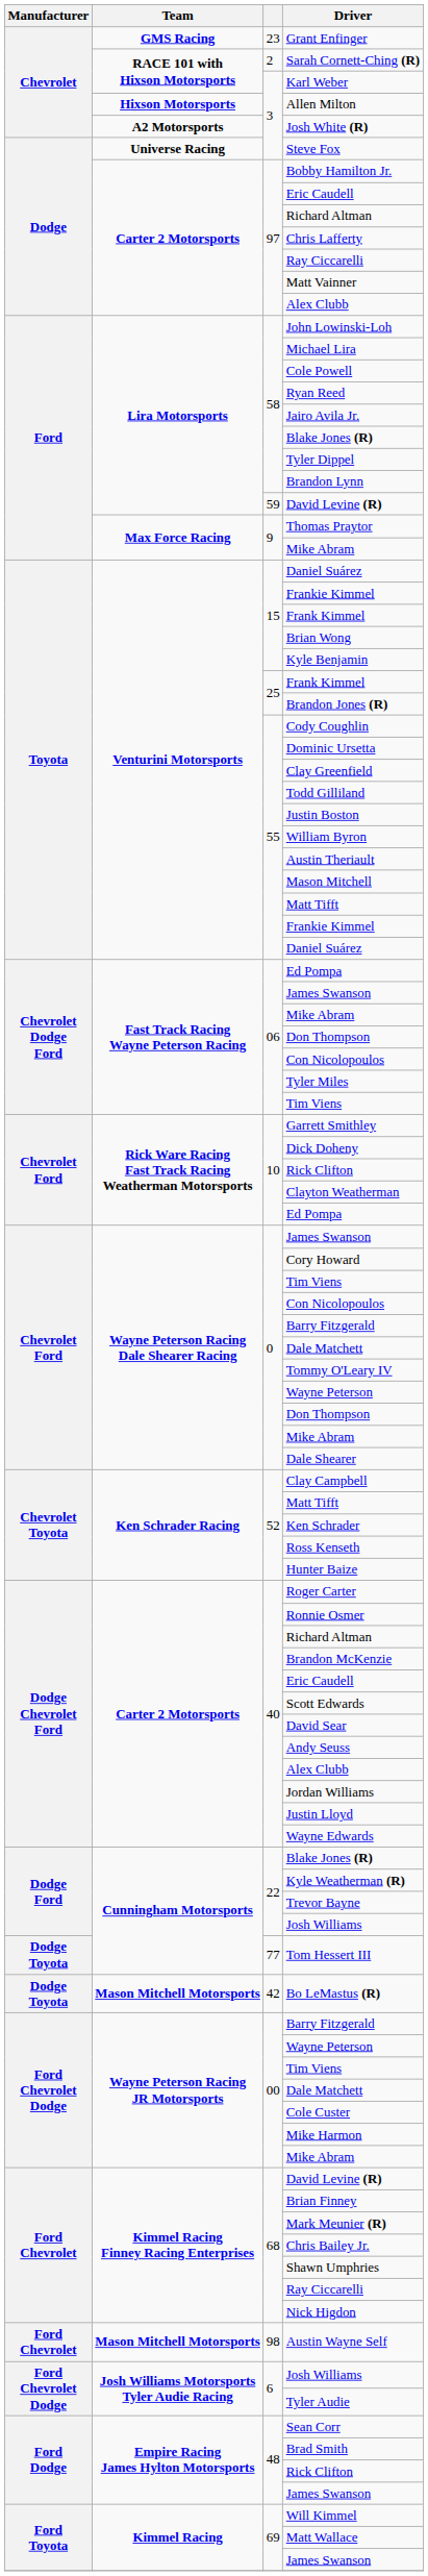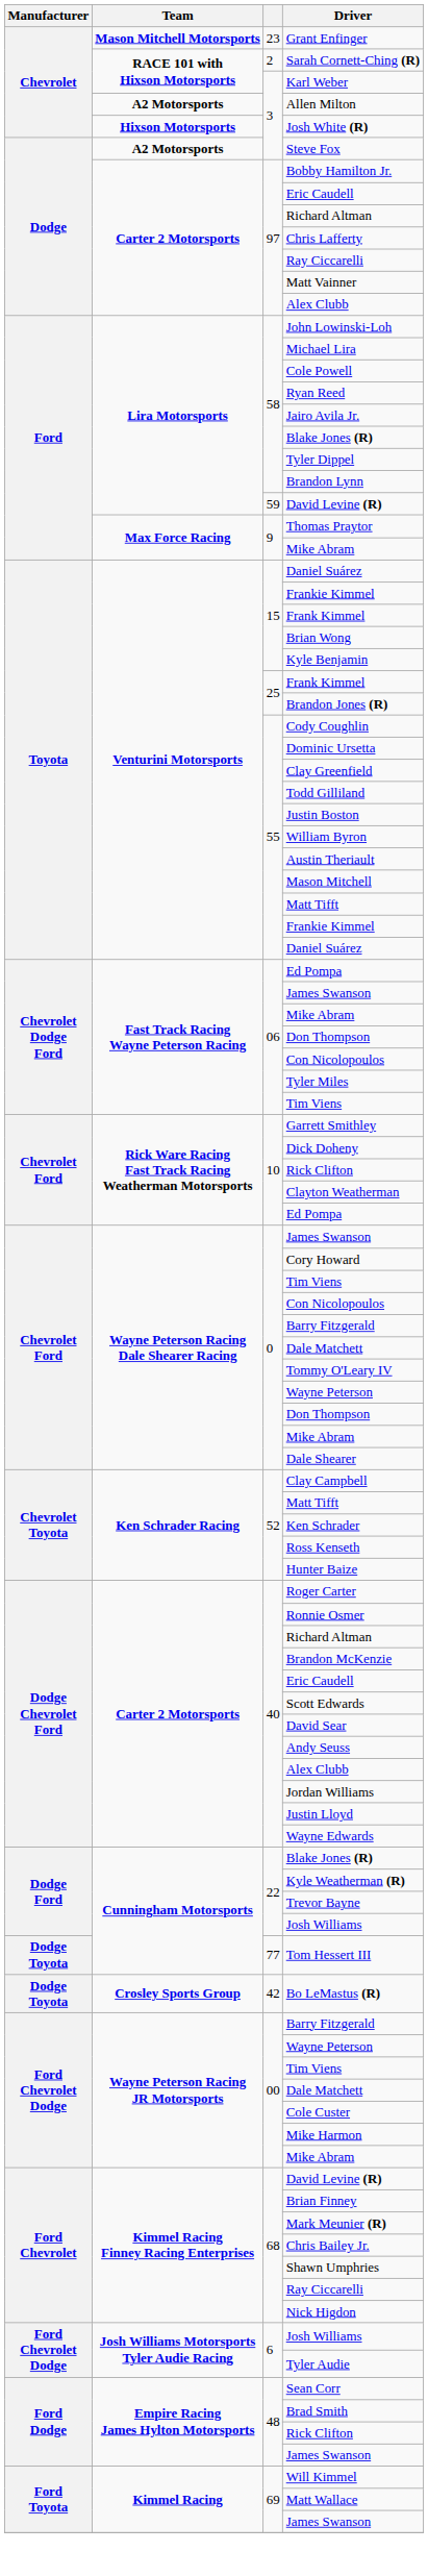 <table class="wikitable" style="font-size: 95%;">
 <tr>
 <th>Manufacturer</th>
 <th>Team</th>
 <th></th>
 <th>Driver</th>
 </tr>
 <tr>
 <th rowspan=5><a href='#'>Chevrolet</a></th>
-<td style="text-align:center;"><strong><a href='#'>GMS Racing</a></strong></td>
+<td style="text-align:center;"><strong><a href='#'>Mason Mitchell Motorsports</a></strong></td>
 <td>23</td>
 <td><a href='#'>Grant Enfinger</a></td>
 </tr>
 <tr>
 <td rowspan=2 style="text-align:center;"><strong>RACE 101 with <br> <a href='#'>Hixson Motorsports</a></strong></td>
 <td>2</td>
 <td><a href='#'>Sarah Cornett-Ching</a> <strong>(R)</strong></td>
 </tr>
 <tr>
 <td rowspan=4>3</td>
 <td><a href='#'>Karl Weber</a> <small></small></td>
 </tr>
 <tr>
-<td style="text-align:center;"><strong><a href='#'>Hixson Motorsports</a></strong></td>
+<td style="text-align:center;"><strong>A2 Motorsports</strong></td>
 <td>Allen Milton <small></small></td>
 </tr>
 <tr>
-<td style="text-align:center;"><strong>A2 Motorsports</strong></td>
+<td style="text-align:center;"><strong><a href='#'>Hixson Motorsports</a></strong></td>
 <td><a href='#'>Josh White</a> <strong>(R)</strong> <small></small></td>
 </tr>
 <tr>
 <th rowspan=8><a href='#'>Dodge</a></th>
-<td style="text-align:center;"><strong>Universe Racing</strong></td>
+<td style="text-align:center;"><strong>A2 Motorsports</strong></td>
 <td><a href='#'>Steve Fox</a> <small></small></td>
 </tr>
 <tr>
 <td rowspan=7 style="text-align:center;"><strong><a href='#'>Carter 2 Motorsports</a></strong></td>
 <td rowspan=7>97</td>
 <td><a href='#'>Bobby Hamilton Jr.</a> <small></small></td>
 </tr>
 <tr>
 <td><a href='#'>Eric Caudell</a> <small></small></td>
 </tr>
 <tr>
 <td>Richard Altman <small></small></td>
 </tr>
 <tr>
 <td><a href='#'>Chris Lafferty</a> <small></small></td>
 </tr>
 <tr>
 <td><a href='#'>Ray Ciccarelli</a> <small></small></td>
 </tr>
 <tr>
 <td>Matt Vainner <small></small></td>
 </tr>
 <tr>
 <td><a href='#'>Alex Clubb</a> <small></small></td>
 </tr>
 <tr>
 <th rowspan=11><a href='#'>Ford</a></th>
 <td rowspan=9 style="text-align:center;"><strong><a href='#'>Lira Motorsports</a></strong></td>
 <td rowspan=8>58</td>
 <td><a href='#'>John Lowinski-Loh</a> <small></small></td>
 </tr>
 <tr>
 <td><a href='#'>Michael Lira</a> <small></small></td>
 </tr>
 <tr>
 <td><a href='#'>Cole Powell</a> <small></small></td>
 </tr>
 <tr>
 <td><a href='#'>Ryan Reed</a> <small></small></td>
 </tr>
 <tr>
 <td><a href='#'>Jairo Avila Jr.</a> <small></small></td>
 </tr>
 <tr>
 <td><a href='#'>Blake Jones</a> <strong>(R)</strong> <small></small></td>
 </tr>
 <tr>
 <td><a href='#'>Tyler Dippel</a> <small></small></td>
 </tr>
 <tr>
 <td><a href='#'>Brandon Lynn</a> <small></small></td>
 </tr>
 <tr>
 <td>59</td>
 <td><a href='#'>David Levine</a> <strong>(R)</strong></td>
 </tr>
 <tr>
 <td rowspan=2 style="text-align:center;"><strong><a href='#'>Max Force Racing</a></strong></td>
 <td rowspan=2>9</td>
 <td><a href='#'>Thomas Praytor</a> <small></small></td>
 </tr>
 <tr>
 <td><a href='#'>Mike Abram</a> <small></small></td>
 </tr>
 <tr>
 <th rowspan=18><a href='#'>Toyota</a></th>
 <td rowspan=18 style="text-align:center;"><strong><a href='#'>Venturini Motorsports</a></strong></td>
 <td rowspan=5>15</td>
 <td><a href='#'>Daniel Suárez</a> <small></small></td>
 </tr>
 <tr>
 <td><a href='#'>Frankie Kimmel</a> <small></small></td>
 </tr>
 <tr>
 <td><a href='#'>Frank Kimmel</a> <small></small></td>
 </tr>
 <tr>
 <td><a href='#'>Brian Wong</a> <small></small></td>
 </tr>
 <tr>
 <td><a href='#'>Kyle Benjamin</a> <small></small></td>
 </tr>
 <tr>
 <td rowspan=2>25</td>
 <td><a href='#'>Frank Kimmel</a> <small></small></td>
 </tr>
 <tr>
 <td><a href='#'>Brandon Jones</a> <strong>(R)</strong> <small></small></td>
 </tr>
 <tr>
 <td rowspan=11>55</td>
 <td><a href='#'>Cody Coughlin</a> <small></small></td>
 </tr>
 <tr>
 <td><a href='#'>Dominic Ursetta</a> <small></small></td>
 </tr>
 <tr>
 <td><a href='#'>Clay Greenfield</a> <small></small></td>
 </tr>
 <tr>
 <td><a href='#'>Todd Gilliland</a> <small></small></td>
 </tr>
 <tr>
 <td><a href='#'>Justin Boston</a> <small></small></td>
 </tr>
 <tr>
 <td><a href='#'>William Byron</a> <small></small></td>
 </tr>
 <tr>
 <td><a href='#'>Austin Theriault</a> <small></small></td>
 </tr>
 <tr>
 <td><a href='#'>Mason Mitchell</a> <small></small></td>
 </tr>
 <tr>
 <td><a href='#'>Matt Tifft</a> <small></small></td>
 </tr>
 <tr>
 <td><a href='#'>Frankie Kimmel</a> <small></small></td>
 </tr>
 <tr>
 <td><a href='#'>Daniel Suárez</a> <small></small></td>
 </tr>
 <tr>
 <th rowspan=7><a href='#'>Chevrolet</a> <small></small> <br> <a href='#'>Dodge</a> <small></small> <br><a href='#'>Ford</a> <small></small></th>
 <td rowspan=7 style="text-align:center;"><strong><a href='#'>Fast Track Racing</a></strong> <small></small> <br> <strong><a href='#'>Wayne Peterson Racing</a></strong> <small></small></td>
 <td rowspan=7>06</td>
 <td><a href='#'>Ed Pompa</a> <small></small></td>
 </tr>
 <tr>
 <td><a href='#'>James Swanson</a> <small></small></td>
 </tr>
 <tr>
 <td><a href='#'>Mike Abram</a> <small></small></td>
 </tr>
 <tr>
 <td><a href='#'>Don Thompson</a> <small></small></td>
 </tr>
 <tr>
 <td><a href='#'>Con Nicolopoulos</a> <small></small></td>
 </tr>
 <tr>
 <td><a href='#'>Tyler Miles</a> <small></small></td>
 </tr>
 <tr>
 <td><a href='#'>Tim Viens</a> <small></small></td>
 </tr>
 <tr>
 <th rowspan=5><a href='#'>Chevrolet</a> <small></small> <br> <a href='#'>Ford</a> <small></small></th>
 <td rowspan=5 style="text-align:center;"><strong><a href='#'>Rick Ware Racing</a></strong> <small></small> <br> <strong><a href='#'>Fast Track Racing</a></strong> <small></small> <br> <strong>Weatherman Motorsports</strong> <small></small></td>
 <td rowspan=5>10</td>
 <td><a href='#'>Garrett Smithley</a> <small></small> </td>
 </tr>
 <tr>
 <td><a href='#'>Dick Doheny</a> <small></small></td>
 </tr>
 <tr>
 <td><a href='#'>Rick Clifton</a> <small></small></td>
 </tr>
 <tr>
 <td><a href='#'>Clayton Weatherman</a> <small></small> </td>
 </tr>
 <tr>
 <td><a href='#'>Ed Pompa</a> <small></small></td>
 </tr>
 <tr>
 <th rowspan=11><a href='#'>Chevrolet</a> <small></small> <br> <a href='#'>Ford</a> <small></small></th>
 <td rowspan=11 style="text-align:center;"><strong><a href='#'>Wayne Peterson Racing</a></strong> <small></small> <br> <strong><a href='#'>Dale Shearer Racing</a></strong> <small></small></td>
 <td rowspan=11>0</td>
 <td><a href='#'>James Swanson</a> <small></small></td>
 </tr>
 <tr>
 <td>Cory Howard <small></small></td>
 </tr>
 <tr>
 <td><a href='#'>Tim Viens</a> <small></small></td>
 </tr>
 <tr>
 <td><a href='#'>Con Nicolopoulos</a> <small></small></td>
 </tr>
 <tr>
 <td><a href='#'>Barry Fitzgerald</a> <small></small></td>
 </tr>
 <tr>
 <td><a href='#'>Dale Matchett</a> <small></small></td>
 </tr>
 <tr>
 <td><a href='#'>Tommy O'Leary IV</a> <small></small></td>
 </tr>
 <tr>
 <td><a href='#'>Wayne Peterson</a> <small></small></td>
 </tr>
 <tr>
 <td><a href='#'>Don Thompson</a> <small></small></td>
 </tr>
 <tr>
 <td><a href='#'>Mike Abram</a> <small></small></td>
 </tr>
 <tr>
 <td><a href='#'>Dale Shearer</a> <small></small></td>
 </tr>
 <tr>
 <th rowspan=5><a href='#'>Chevrolet</a> <small></small> <br> <a href='#'>Toyota</a> <small></small></th>
 <td rowspan=5 style="text-align:center;"><strong><a href='#'>Ken Schrader Racing</a></strong></td>
 <td rowspan=5>52</td>
 <td><a href='#'>Clay Campbell</a> <small></small></td>
 </tr>
 <tr>
 <td><a href='#'>Matt Tifft</a> <small></small></td>
 </tr>
 <tr>
 <td><a href='#'>Ken Schrader</a> <small></small></td>
 </tr>
 <tr>
 <td><a href='#'>Ross Kenseth</a> <small></small></td>
 </tr>
 <tr>
 <td><a href='#'>Hunter Baize</a> <small></small></td>
 </tr>
 <tr>
 <th rowspan=12><a href='#'>Dodge</a> <small></small> <br> <a href='#'>Chevrolet</a> <small></small> <br> <a href='#'>Ford</a> <small></small></th>
 <td rowspan=12 style="text-align:center;"><strong><a href='#'>Carter 2 Motorsports</a></strong></td>
 <td rowspan=12>40</td>
 <td><a href='#'>Roger Carter</a> <small></small></td>
 </tr>
 <tr>
 <td><a href='#'>Ronnie Osmer</a> <small></small></td>
 </tr>
 <tr>
 <td>Richard Altman <small></small></td>
 </tr>
 <tr>
 <td><a href='#'>Brandon McKenzie</a> <small></small></td>
 </tr>
 <tr>
 <td><a href='#'>Eric Caudell</a> <small></small></td>
 </tr>
 <tr>
 <td>Scott Edwards <small></small></td>
 </tr>
 <tr>
 <td><a href='#'>David Sear</a> <small></small></td>
 </tr>
 <tr>
 <td><a href='#'>Andy Seuss</a> <small></small></td>
 </tr>
 <tr>
 <td><a href='#'>Alex Clubb</a> <small></small></td>
 </tr>
 <tr>
 <td>Jordan Williams <small></small></td>
 </tr>
 <tr>
 <td><a href='#'>Justin Lloyd</a> <small></small></td>
 </tr>
 <tr>
 <td><a href='#'>Wayne Edwards</a> <small></small></td>
 </tr>
 <tr>
 <th rowspan=4><a href='#'>Dodge</a> <small></small> <br> <a href='#'>Ford</a> <small></small></th>
 <td rowspan=5 style="text-align:center;"><strong><a href='#'>Cunningham Motorsports</a></strong></td>
 <td rowspan=4>22</td>
 <td><a href='#'>Blake Jones</a> <strong>(R)</strong> <small></small></td>
 </tr>
 <tr>
 <td><a href='#'>Kyle Weatherman</a> <strong>(R)</strong> <small></small></td>
 </tr>
 <tr>
 <td><a href='#'>Trevor Bayne</a> <small></small></td>
 </tr>
 <tr>
 <td><a href='#'>Josh Williams</a> <small></small></td>
 </tr>
 <tr>
 <th><a href='#'>Dodge</a> <small></small> <br><a href='#'>Toyota</a> <small></small></th>
 <td>77</td>
 <td><a href='#'>Tom Hessert III</a></td>
 </tr>
 <tr>
 <th><a href='#'>Dodge</a> <small></small> <br><a href='#'>Toyota</a> <small></small></th>
-<td style="text-align:center;"><strong><a href='#'>Mason Mitchell Motorsports</a></strong></td>
+<td style="text-align:center;"><strong><a href='#'>Crosley Sports Group</a></strong></td>
 <td>42</td>
 <td><a href='#'>Bo LeMastus</a> <strong>(R)</strong></td>
 </tr>
 <tr>
 <th rowspan=7><a href='#'>Ford</a> <small></small> <br> <a href='#'>Chevrolet</a> <small></small> <br><a href='#'>Dodge</a> <small></small></th>
 <td rowspan=7 style="text-align:center;"><strong><a href='#'>Wayne Peterson Racing</a></strong> <small></small> <br> <strong><a href='#'>JR Motorsports</a></strong> <small></small></td>
 <td rowspan=7>00</td>
 <td><a href='#'>Barry Fitzgerald</a> <small></small></td>
 </tr>
 <tr>
 <td><a href='#'>Wayne Peterson</a> <small></small></td>
 </tr>
 <tr>
 <td><a href='#'>Tim Viens</a> <small></small></td>
 </tr>
 <tr>
 <td><a href='#'>Dale Matchett</a> <small></small></td>
 </tr>
 <tr>
 <td><a href='#'>Cole Custer</a> <small></small> </td>
 </tr>
 <tr>
 <td><a href='#'>Mike Harmon</a> <small></small></td>
 </tr>
 <tr>
 <td><a href='#'>Mike Abram</a> <small></small></td>
 </tr>
 <tr>
 <th rowspan=7><a href='#'>Ford</a> <small></small> <br> <a href='#'>Chevrolet</a> <small></small></th>
 <td rowspan=7 style="text-align:center;"><strong><a href='#'>Kimmel Racing</a></strong> <small></small> <br> <strong><a href='#'>Finney Racing Enterprises</a></strong> <small></small></td>
 <td rowspan=7>68</td>
 <td><a href='#'>David Levine</a> <strong>(R)</strong> <small></small></td>
 </tr>
 <tr>
 <td><a href='#'>Brian Finney</a> <small></small></td>
 </tr>
 <tr>
 <td><a href='#'>Mark Meunier</a> <strong>(R)</strong> <small></small></td>
 </tr>
 <tr>
 <td><a href='#'>Chris Bailey Jr.</a> <small></small></td>
 </tr>
 <tr>
 <td>Shawn Umphries <small></small></td>
 </tr>
 <tr>
 <td><a href='#'>Ray Ciccarelli</a> <small></small></td>
 </tr>
 <tr>
 <td><a href='#'>Nick Higdon</a> <small></small></td>
 </tr>
 <tr>
-<th><a href='#'>Ford</a> <small></small> <br> <a href='#'>Chevrolet</a> <small></small></th>
-<td style="text-align:center;"><strong><a href='#'>Mason Mitchell Motorsports</a></strong></td>
-<td>98</td>
-<td><a href='#'>Austin Wayne Self</a></td>
-</tr>
-<tr>
 <th rowspan=2><a href='#'>Ford</a> <small></small> <br> <a href='#'>Chevrolet</a> <small></small> <br> <a href='#'>Dodge</a> <small></small></th>
 <td rowspan=2 style="text-align:center;"><strong><a href='#'>Josh Williams Motorsports</a></strong> <small></small> <br> <strong><a href='#'>Tyler Audie Racing</a></strong> <small></small></td>
 <td rowspan=2>6</td>
 <td><a href='#'>Josh Williams</a> <small></small></td>
 </tr>
 <tr>
 <td><a href='#'>Tyler Audie</a> <small></small></td>
 </tr>
 <tr>
 <th rowspan=4><a href='#'>Ford</a> <small></small> <br> <a href='#'>Dodge</a> <small></small></th>
 <td rowspan=4 style="text-align:center;"><strong><a href='#'>Empire Racing</a></strong> <small></small> <br> <strong><a href='#'>James Hylton Motorsports</a></strong> <small></small></td>
 <td rowspan=4>48</td>
 <td><a href='#'>Sean Corr</a> <small></small></td>
 </tr>
 <tr>
 <td><a href='#'>Brad Smith</a> <small></small></td>
 </tr>
 <tr>
 <td><a href='#'>Rick Clifton</a> <small></small></td>
 </tr>
 <tr>
 <td><a href='#'>James Swanson</a> <small></small></td>
 </tr>
 <tr>
 <th rowspan=3><a href='#'>Ford</a> <small></small> <br> <a href='#'>Toyota</a> <small></small></th>
 <td rowspan=3 style="text-align:center;"><strong><a href='#'>Kimmel Racing</a></strong></td>
 <td rowspan=3>69</td>
 <td><a href='#'>Will Kimmel</a> <small></small></td>
 </tr>
 <tr>
 <td><a href='#'>Matt Wallace</a> <small></small></td>
 </tr>
 <tr>
 <td><a href='#'>James Swanson</a> <small></small></td>
 </tr>
 <tr>
 </tr>
 </table>
